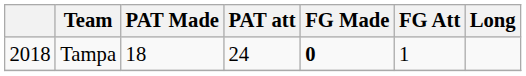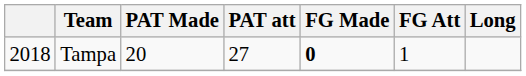 <table class="wikitable sortable">
 <tr>
 <th></th>
 <th>Team</th>
 <th>PAT Made</th>
 <th>PAT att</th>
 <th>FG Made</th>
 <th>FG Att</th>
 <th>Long</th>
 </tr>
 <tr>
 <td>2018</td>
 <td>Tampa</td>
-<td>18</td>
-<td>24</td>
+<td>20</td>
+<td>27</td>
 <td><strong>0</strong></td>
 <td>1</td>
 <td></td>
 </tr>
 <tr>
 </tr>
 </table>
